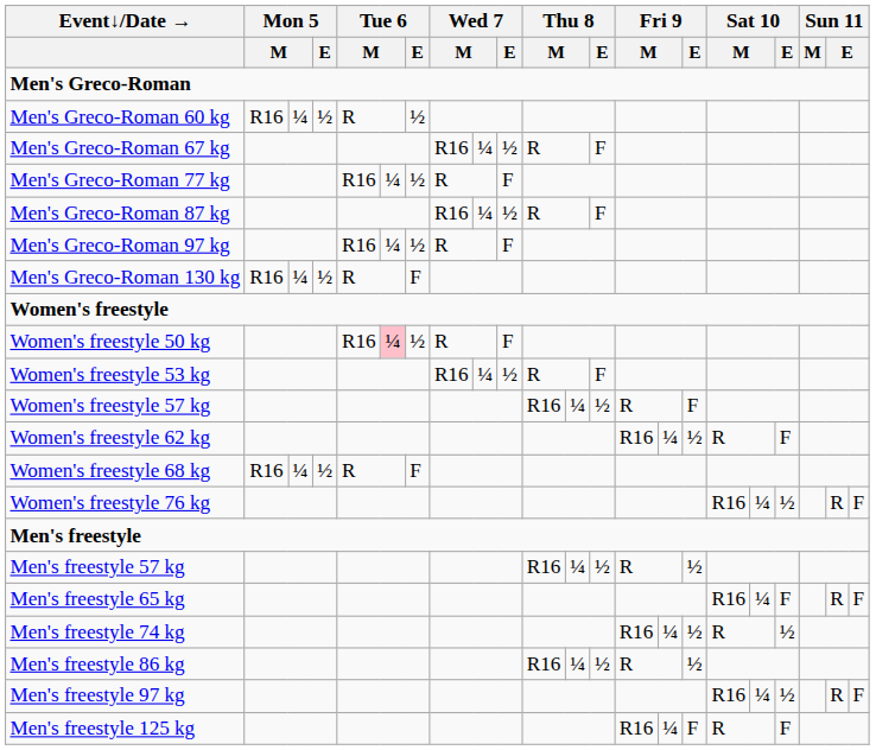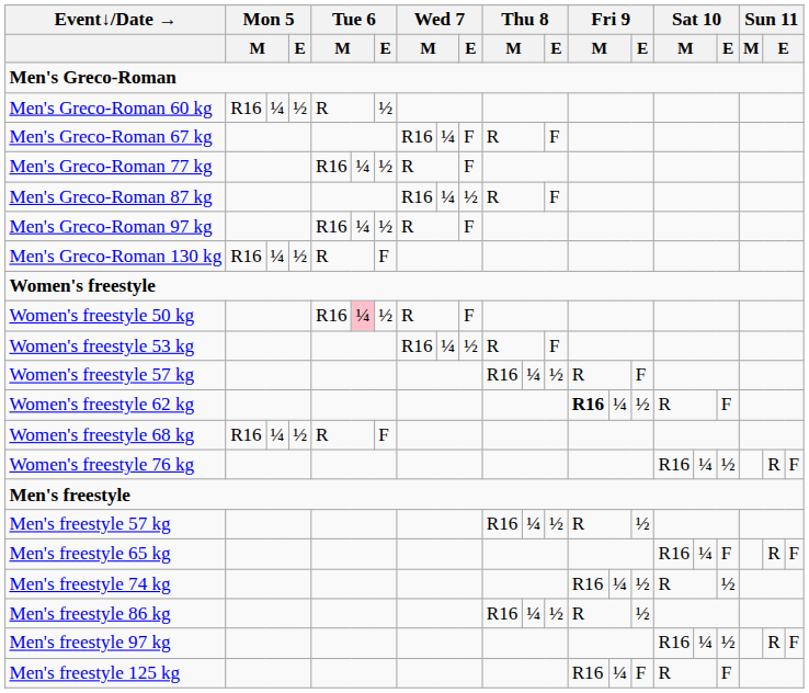 <table class="wikitable olympic-schedule wrestling">
 <tr>
 <th>Event↓/Date →</th>
 <th colspan=3>Mon 5</th>
 <th colspan=3>Tue 6</th>
 <th colspan=3>Wed 7</th>
 <th colspan=3>Thu 8</th>
 <th colspan=3>Fri 9</th>
 <th colspan=3>Sat 10</th>
 <th colspan=3>Sun 11</th>
 </tr>
 <tr style="font-size:90%">
 <th></th>
 <th colspan="2" align=center>M</th>
 <th align=center>E</th>
 <th colspan="2" align=center>M</th>
 <th align=center>E</th>
 <th colspan="2" align=center>M</th>
 <th align=center>E</th>
 <th colspan="2" align=center>M</th>
 <th align=center>E</th>
 <th colspan="2" align=center>M</th>
 <th align=center>E</th>
 <th colspan="2" align=center>M</th>
 <th align=center>E</th>
 <th align=center>M</th>
 <th colspan="2" align=center>E</th>
 </tr>
 <tr>
 <td colspan=22 style="text-align:left;"><strong>Men's Greco-Roman</strong></td>
 </tr>
 <tr>
 <td class="event"><a href='#'>Men's Greco-Roman 60 kg</a></td>
 <td class="round-of-16">R16</td>
 <td class="quarterfinals">¼</td>
 <td class="semifinals">½</td>
 <td colspan=2 class="repechage">R</td>
 <td class="semifinals">½</td>
 <td colspan="3"></td>
 <td colspan="3"></td>
 <td colspan="3"></td>
 <td colspan="3"></td>
 <td colspan="3"></td>
 </tr>
 <tr>
 <td class="event"><a href='#'>Men's Greco-Roman 67 kg</a></td>
 <td colspan="3"></td>
 <td colspan="3"></td>
 <td class="round-of-16">R16</td>
 <td class="quarterfinals">¼</td>
-<td class="semifinals">½</td>
+<td class="final">F</td>
 <td colspan=2 class="repechage">R</td>
 <td class="final">F</td>
 <td colspan="3"></td>
 <td colspan="3"></td>
 <td colspan="3"></td>
 </tr>
 <tr>
 <td class="event"><a href='#'>Men's Greco-Roman 77 kg</a></td>
 <td colspan="3"></td>
 <td class="round-of-16">R16</td>
 <td class="quarterfinals">¼</td>
 <td class="semifinals">½</td>
 <td colspan=2 class="repechage">R</td>
 <td class="final">F</td>
 <td colspan="3"></td>
 <td colspan="3"></td>
 <td colspan="3"></td>
 <td colspan="3"></td>
 </tr>
 <tr>
 <td class="event"><a href='#'>Men's Greco-Roman 87 kg</a></td>
 <td colspan="3"></td>
 <td colspan="3"></td>
 <td class="round-of-16">R16</td>
 <td class="quarterfinals">¼</td>
 <td class="semifinals">½</td>
 <td colspan=2 class="repechage">R</td>
 <td class="final">F</td>
 <td colspan="3"></td>
 <td colspan="3"></td>
 <td colspan="3"></td>
 </tr>
 <tr>
 <td class="event"><a href='#'>Men's Greco-Roman 97 kg</a></td>
 <td colspan="3"></td>
 <td class="round-of-16">R16</td>
 <td class="quarterfinals">¼</td>
 <td class="semifinals">½</td>
 <td colspan=2 class="repechage">R</td>
 <td class="final">F</td>
 <td colspan="3"></td>
 <td colspan="3"></td>
 <td colspan="3"></td>
 <td colspan="3"></td>
 </tr>
 <tr>
 <td class="event"><a href='#'>Men's Greco-Roman 130 kg</a></td>
 <td class="round-of-16">R16</td>
 <td class="quarterfinals">¼</td>
 <td class="semifinals">½</td>
 <td colspan=2 class="repechage">R</td>
 <td class="final">F</td>
 <td colspan="3"></td>
 <td colspan="3"></td>
 <td colspan="3"></td>
 <td colspan="3"></td>
 <td colspan="3"></td>
 </tr>
 <tr>
 <td colspan=22 style="text-align:left;"><strong>Women's freestyle</strong></td>
 </tr>
 <tr>
 <td class="event"><a href='#'>Women's freestyle 50 kg</a></td>
 <td colspan="3"></td>
 <td class="round-of-16">R16</td>
 <td class="quarterfinals" style="background: pink;">¼</td>
 <td class="semifinals">½</td>
 <td colspan=2 class="repechage">R</td>
 <td class="final">F</td>
 <td colspan="3"></td>
 <td colspan="3"></td>
 <td colspan="3"></td>
 <td colspan="3"></td>
 </tr>
 <tr>
 <td class="event"><a href='#'>Women's freestyle 53 kg</a></td>
 <td colspan="3"></td>
 <td colspan="3"></td>
 <td class="round-of-16">R16</td>
 <td class="quarterfinals">¼</td>
 <td class="semifinals">½</td>
 <td colspan=2 class="repechage">R</td>
 <td class="final">F</td>
 <td colspan="3"></td>
 <td colspan="3"></td>
 <td colspan="3"></td>
 </tr>
 <tr>
 <td class="event"><a href='#'>Women's freestyle 57 kg</a></td>
 <td colspan="3"></td>
 <td colspan="3"></td>
 <td colspan="3"></td>
 <td class="round-of-16">R16</td>
 <td class="quarterfinals">¼</td>
 <td class="semifinals">½</td>
 <td colspan=2 class="repechage">R</td>
 <td class="final">F</td>
 <td colspan="3"></td>
 <td colspan="3"></td>
 </tr>
 <tr>
 <td class="event"><a href='#'>Women's freestyle 62 kg</a></td>
 <td colspan="3"></td>
 <td colspan="3"></td>
 <td colspan="3"></td>
 <td colspan="3"></td>
-<td class="round-of-16">R16</td>
+<td class="round-of-16"><strong>R16</strong></td>
 <td class="quarterfinals">¼</td>
 <td class="semifinals">½</td>
 <td colspan=2 class="repechage">R</td>
 <td class="final">F</td>
 <td colspan="3"></td>
 </tr>
 <tr>
 <td class="event"><a href='#'>Women's freestyle 68 kg</a></td>
 <td class="round-of-16">R16</td>
 <td class="quarterfinals">¼</td>
 <td class="semifinals">½</td>
 <td colspan=2 class="repechage">R</td>
 <td class="final">F</td>
 <td colspan="3"></td>
 <td colspan="3"></td>
 <td colspan="3"></td>
 <td colspan="3"></td>
 <td colspan="3"></td>
 </tr>
 <tr>
 <td class="event"><a href='#'>Women's freestyle 76 kg</a></td>
 <td colspan="3"></td>
 <td colspan="3"></td>
 <td colspan="3"></td>
 <td colspan="3"></td>
 <td colspan="3"></td>
 <td class="round-of-16">R16</td>
 <td class="quarterfinals">¼</td>
 <td class="semifinals">½</td>
 <td></td>
 <td class="repechage">R</td>
 <td class="final">F</td>
 </tr>
 <tr>
 <td colspan=22 style="text-align:left;"><strong>Men's freestyle</strong></td>
 </tr>
 <tr>
 <td class="event"><a href='#'>Men's freestyle 57 kg</a></td>
 <td colspan="3"></td>
 <td colspan="3"></td>
 <td colspan="3"></td>
 <td class="round-of-16">R16</td>
 <td class="quarterfinals">¼</td>
 <td class="semifinals">½</td>
 <td colspan=2 class="repechage">R</td>
 <td class="semifinals">½</td>
 <td colspan="3"></td>
 <td colspan="3"></td>
 </tr>
 <tr>
 <td class="event"><a href='#'>Men's freestyle 65 kg</a></td>
 <td colspan="3"></td>
 <td colspan="3"></td>
 <td colspan="3"></td>
 <td colspan="3"></td>
 <td colspan="3"></td>
 <td class="round-of-16">R16</td>
 <td class="quarterfinals">¼</td>
 <td class="final">F</td>
 <td></td>
 <td class="repechage">R</td>
 <td class="final">F</td>
 </tr>
 <tr>
 <td class="event"><a href='#'>Men's freestyle 74 kg</a></td>
 <td colspan="3"></td>
 <td colspan="3"></td>
 <td colspan="3"></td>
 <td colspan="3"></td>
 <td class="round-of-16">R16</td>
 <td class="quarterfinals">¼</td>
 <td class="semifinals">½</td>
 <td colspan=2 class="repechage">R</td>
 <td class="semifinals">½</td>
 <td colspan="3"></td>
 </tr>
 <tr>
 <td class="event"><a href='#'>Men's freestyle 86 kg</a></td>
 <td colspan="3"></td>
 <td colspan="3"></td>
 <td colspan="3"></td>
 <td class="round-of-16">R16</td>
 <td class="quarterfinals">¼</td>
 <td class="semifinals">½</td>
 <td colspan=2 class="repechage">R</td>
 <td class="semifinals">½</td>
 <td colspan="3"></td>
 <td colspan="3"></td>
 </tr>
 <tr>
 <td class="event"><a href='#'>Men's freestyle 97 kg</a></td>
 <td colspan="3"></td>
 <td colspan="3"></td>
 <td colspan="3"></td>
 <td colspan="3"></td>
 <td colspan="3"></td>
 <td class="round-of-16">R16</td>
 <td class="quarterfinals">¼</td>
 <td class="semifinals">½</td>
 <td></td>
 <td class="repechage">R</td>
 <td class="final">F</td>
 </tr>
 <tr>
 <td class="event"><a href='#'>Men's freestyle 125 kg</a></td>
 <td colspan="3"></td>
 <td colspan="3"></td>
 <td colspan="3"></td>
 <td colspan="3"></td>
 <td class="round-of-16">R16</td>
 <td class="quarterfinals">¼</td>
 <td class="final">F</td>
 <td colspan=2 class="repechage">R</td>
 <td class="final">F</td>
 <td colspan="3"></td>
 </tr>
 </table>
